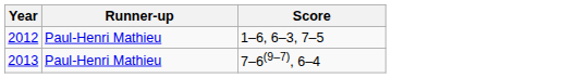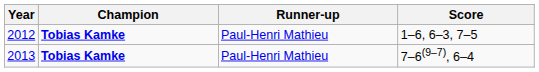 <table class="wikitable" style="font-size:90%">
 <tr>
 <th>Year</th>
+<th width="200">Champion</th>
 <th width="200">Runner-up</th>
 <th width="150">Score</th>
 </tr>
 <tr>
 <td><a href='#'>2012</a></td>
+<td> <strong><a href='#'>Tobias Kamke</a></strong></td>
 <td> <a href='#'>Paul-Henri Mathieu</a></td>
 <td>1–6, 6–3, 7–5</td>
 </tr>
 <tr>
 <td><a href='#'>2013</a></td>
+<td> <strong><a href='#'>Tobias Kamke</a></strong></td>
 <td> <a href='#'>Paul-Henri Mathieu</a></td>
 <td>7–6<sup>(9–7)</sup>, 6–4</td>
 </tr>
 </table>
